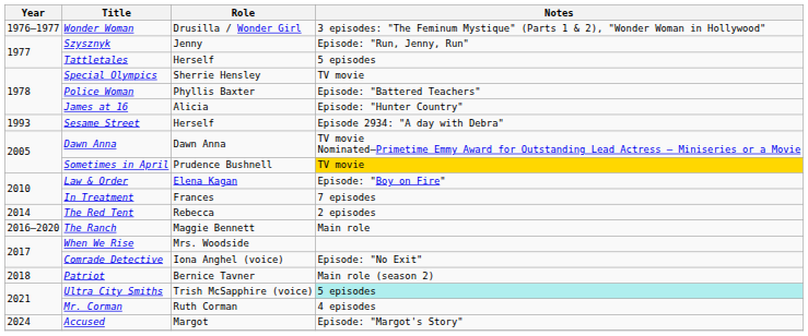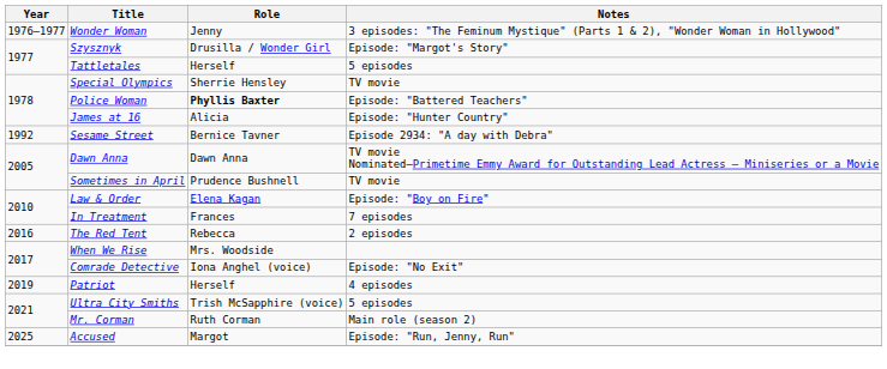 <table class="wikitable sortable">
 <tr>
 <th>Year</th>
 <th>Title</th>
 <th>Role</th>
 <th class="unsortable">Notes</th>
 </tr>
 <tr>
 <td>1976–1977</td>
 <td><em><a href='#'>Wonder Woman</a></em></td>
-<td>Drusilla / <a href='#'>Wonder Girl</a></td>
+<td>Jenny</td>
 <td>3 episodes: "The Feminum Mystique" (Parts 1 & 2), "Wonder Woman in Hollywood"</td>
 </tr>
 <tr>
 <td rowspan=2>1977</td>
 <td><em><a href='#'>Szysznyk</a></em></td>
-<td>Jenny</td>
-<td>Episode: "Run, Jenny, Run"</td>
+<td>Drusilla / <a href='#'>Wonder Girl</a></td>
+<td>Episode: "Margot's Story"</td>
 </tr>
 <tr>
 <td><em><a href='#'>Tattletales</a></em></td>
 <td>Herself</td>
 <td>5 episodes</td>
 </tr>
 <tr>
 <td rowspan=3>1978</td>
 <td><em><a href='#'>Special Olympics</a></em></td>
 <td>Sherrie Hensley</td>
 <td>TV movie</td>
 </tr>
 <tr>
 <td><em><a href='#'>Police Woman</a></em></td>
-<td>Phyllis Baxter</td>
+<td><strong>Phyllis Baxter</strong></td>
 <td>Episode: "Battered Teachers"</td>
 </tr>
 <tr>
 <td><em><a href='#'>James at 16</a></em></td>
 <td>Alicia</td>
 <td>Episode: "Hunter Country"</td>
 </tr>
 <tr>
-<td>1993</td>
+<td>1992</td>
 <td><em><a href='#'>Sesame Street</a></em></td>
-<td>Herself</td>
+<td>Bernice Tavner</td>
 <td>Episode 2934: "A day with Debra"</td>
 </tr>
 <tr>
 <td rowspan=2>2005</td>
 <td><em><a href='#'>Dawn Anna</a></em></td>
 <td>Dawn Anna</td>
 <td>TV movie<br>Nominated—<a href='#'>Primetime Emmy Award for Outstanding Lead Actress – Miniseries or a Movie</a></td>
 </tr>
 <tr>
 <td><em><a href='#'>Sometimes in April</a></em></td>
 <td>Prudence Bushnell</td>
-<td style="background: gold;">TV movie</td>
+<td>TV movie</td>
 </tr>
 <tr>
 <td rowspan=2>2010</td>
 <td><em><a href='#'>Law & Order</a></em></td>
 <td><a href='#'>Elena Kagan</a></td>
 <td>Episode: "<a href='#'>Boy on Fire</a>"</td>
 </tr>
 <tr>
 <td><em><a href='#'>In Treatment</a></em></td>
 <td>Frances</td>
 <td>7 episodes</td>
 </tr>
 <tr>
-<td>2014</td>
+<td>2016</td>
 <td><em><a href='#'>The Red Tent</a></em></td>
 <td>Rebecca</td>
 <td>2 episodes</td>
-</tr>
-<tr>
-<td>2016–2020</td>
-<td><em><a href='#'>The Ranch</a></em></td>
-<td>Maggie Bennett</td>
-<td>Main role</td>
 </tr>
 <tr>
 <td rowspan=2>2017</td>
 <td><em><a href='#'>When We Rise</a></em></td>
 <td>Mrs. Woodside</td>
 <td></td>
 </tr>
 <tr>
 <td><em><a href='#'>Comrade Detective</a></em></td>
 <td>Iona Anghel (voice)</td>
 <td>Episode: "No Exit"</td>
 </tr>
 <tr>
-<td>2018</td>
+<td>2019</td>
 <td><em><a href='#'>Patriot</a></em></td>
-<td>Bernice Tavner</td>
-<td>Main role (season 2)</td>
+<td>Herself</td>
+<td>4 episodes</td>
 </tr>
 <tr>
 <td rowspan=2>2021</td>
 <td><em><a href='#'>Ultra City Smiths</a></em></td>
 <td>Trish McSapphire (voice)</td>
-<td style="background: paleturquoise;">5 episodes</td>
+<td>5 episodes</td>
 </tr>
 <tr>
 <td><em><a href='#'>Mr. Corman</a></em></td>
 <td>Ruth Corman</td>
-<td>4 episodes</td>
+<td>Main role (season 2)</td>
 </tr>
 <tr>
-<td>2024</td>
+<td>2025</td>
 <td><em><a href='#'>Accused</a></em></td>
 <td>Margot</td>
-<td>Episode: "Margot's Story"</td>
+<td>Episode: "Run, Jenny, Run"</td>
 </tr>
 <tr>
 </tr>
 </table>
